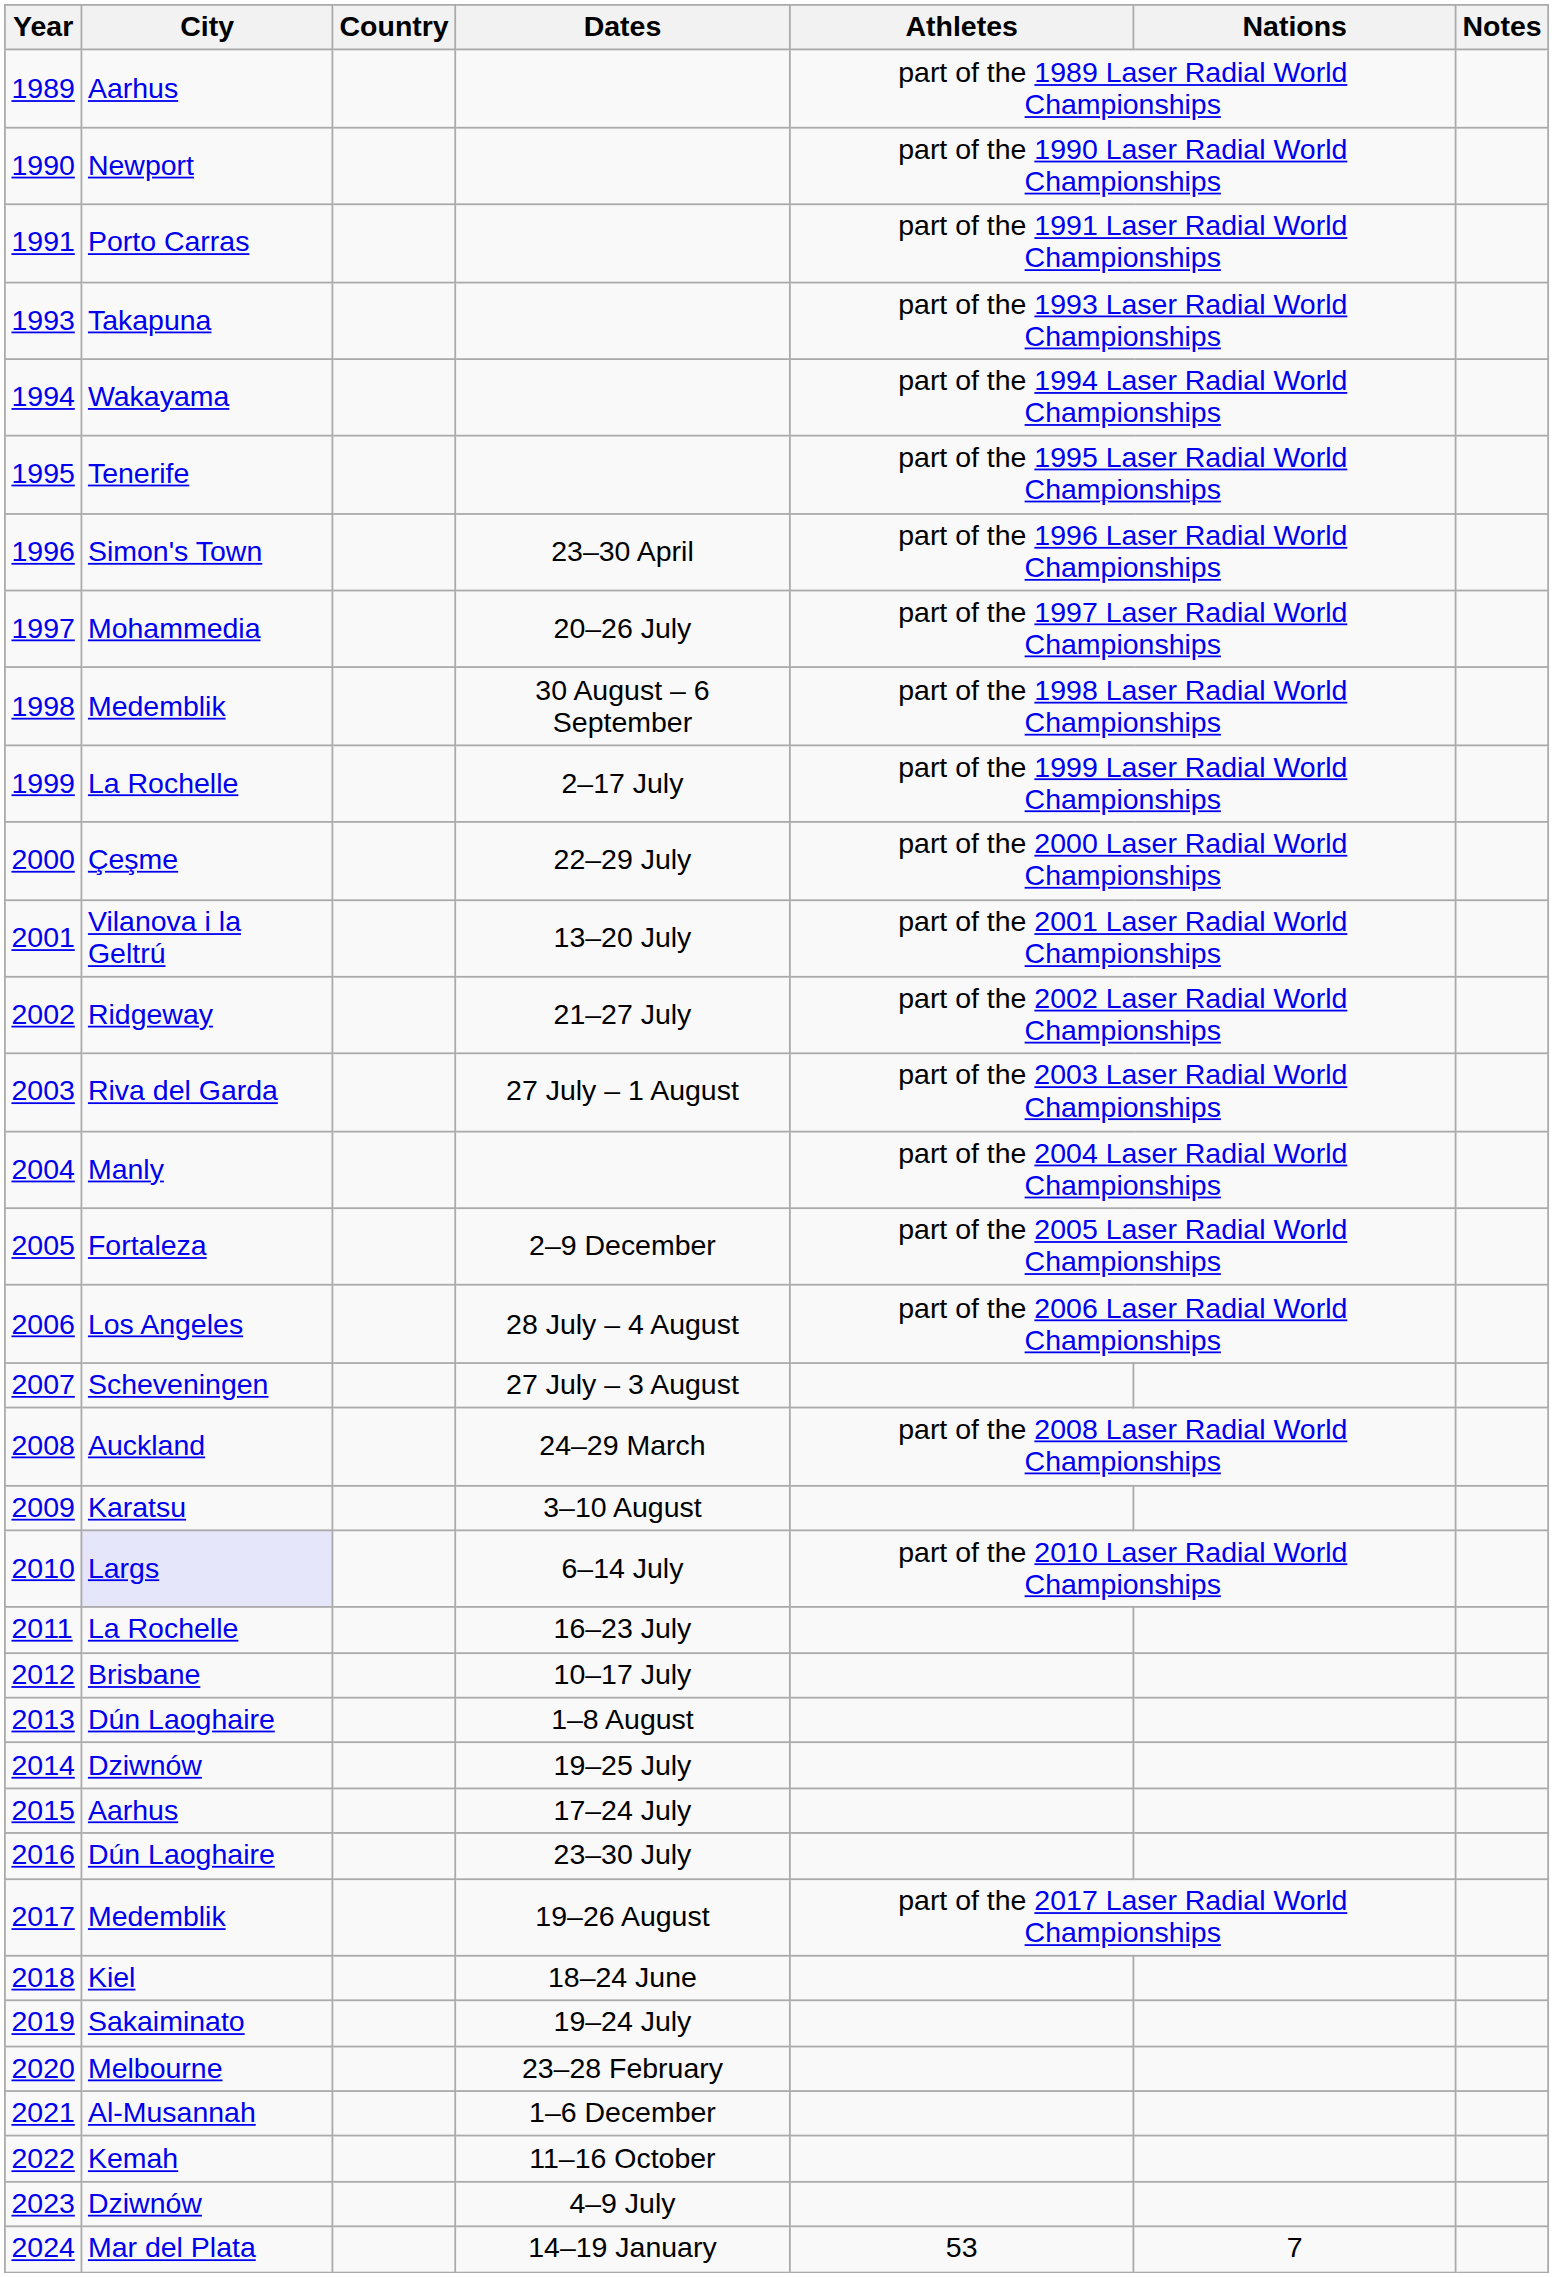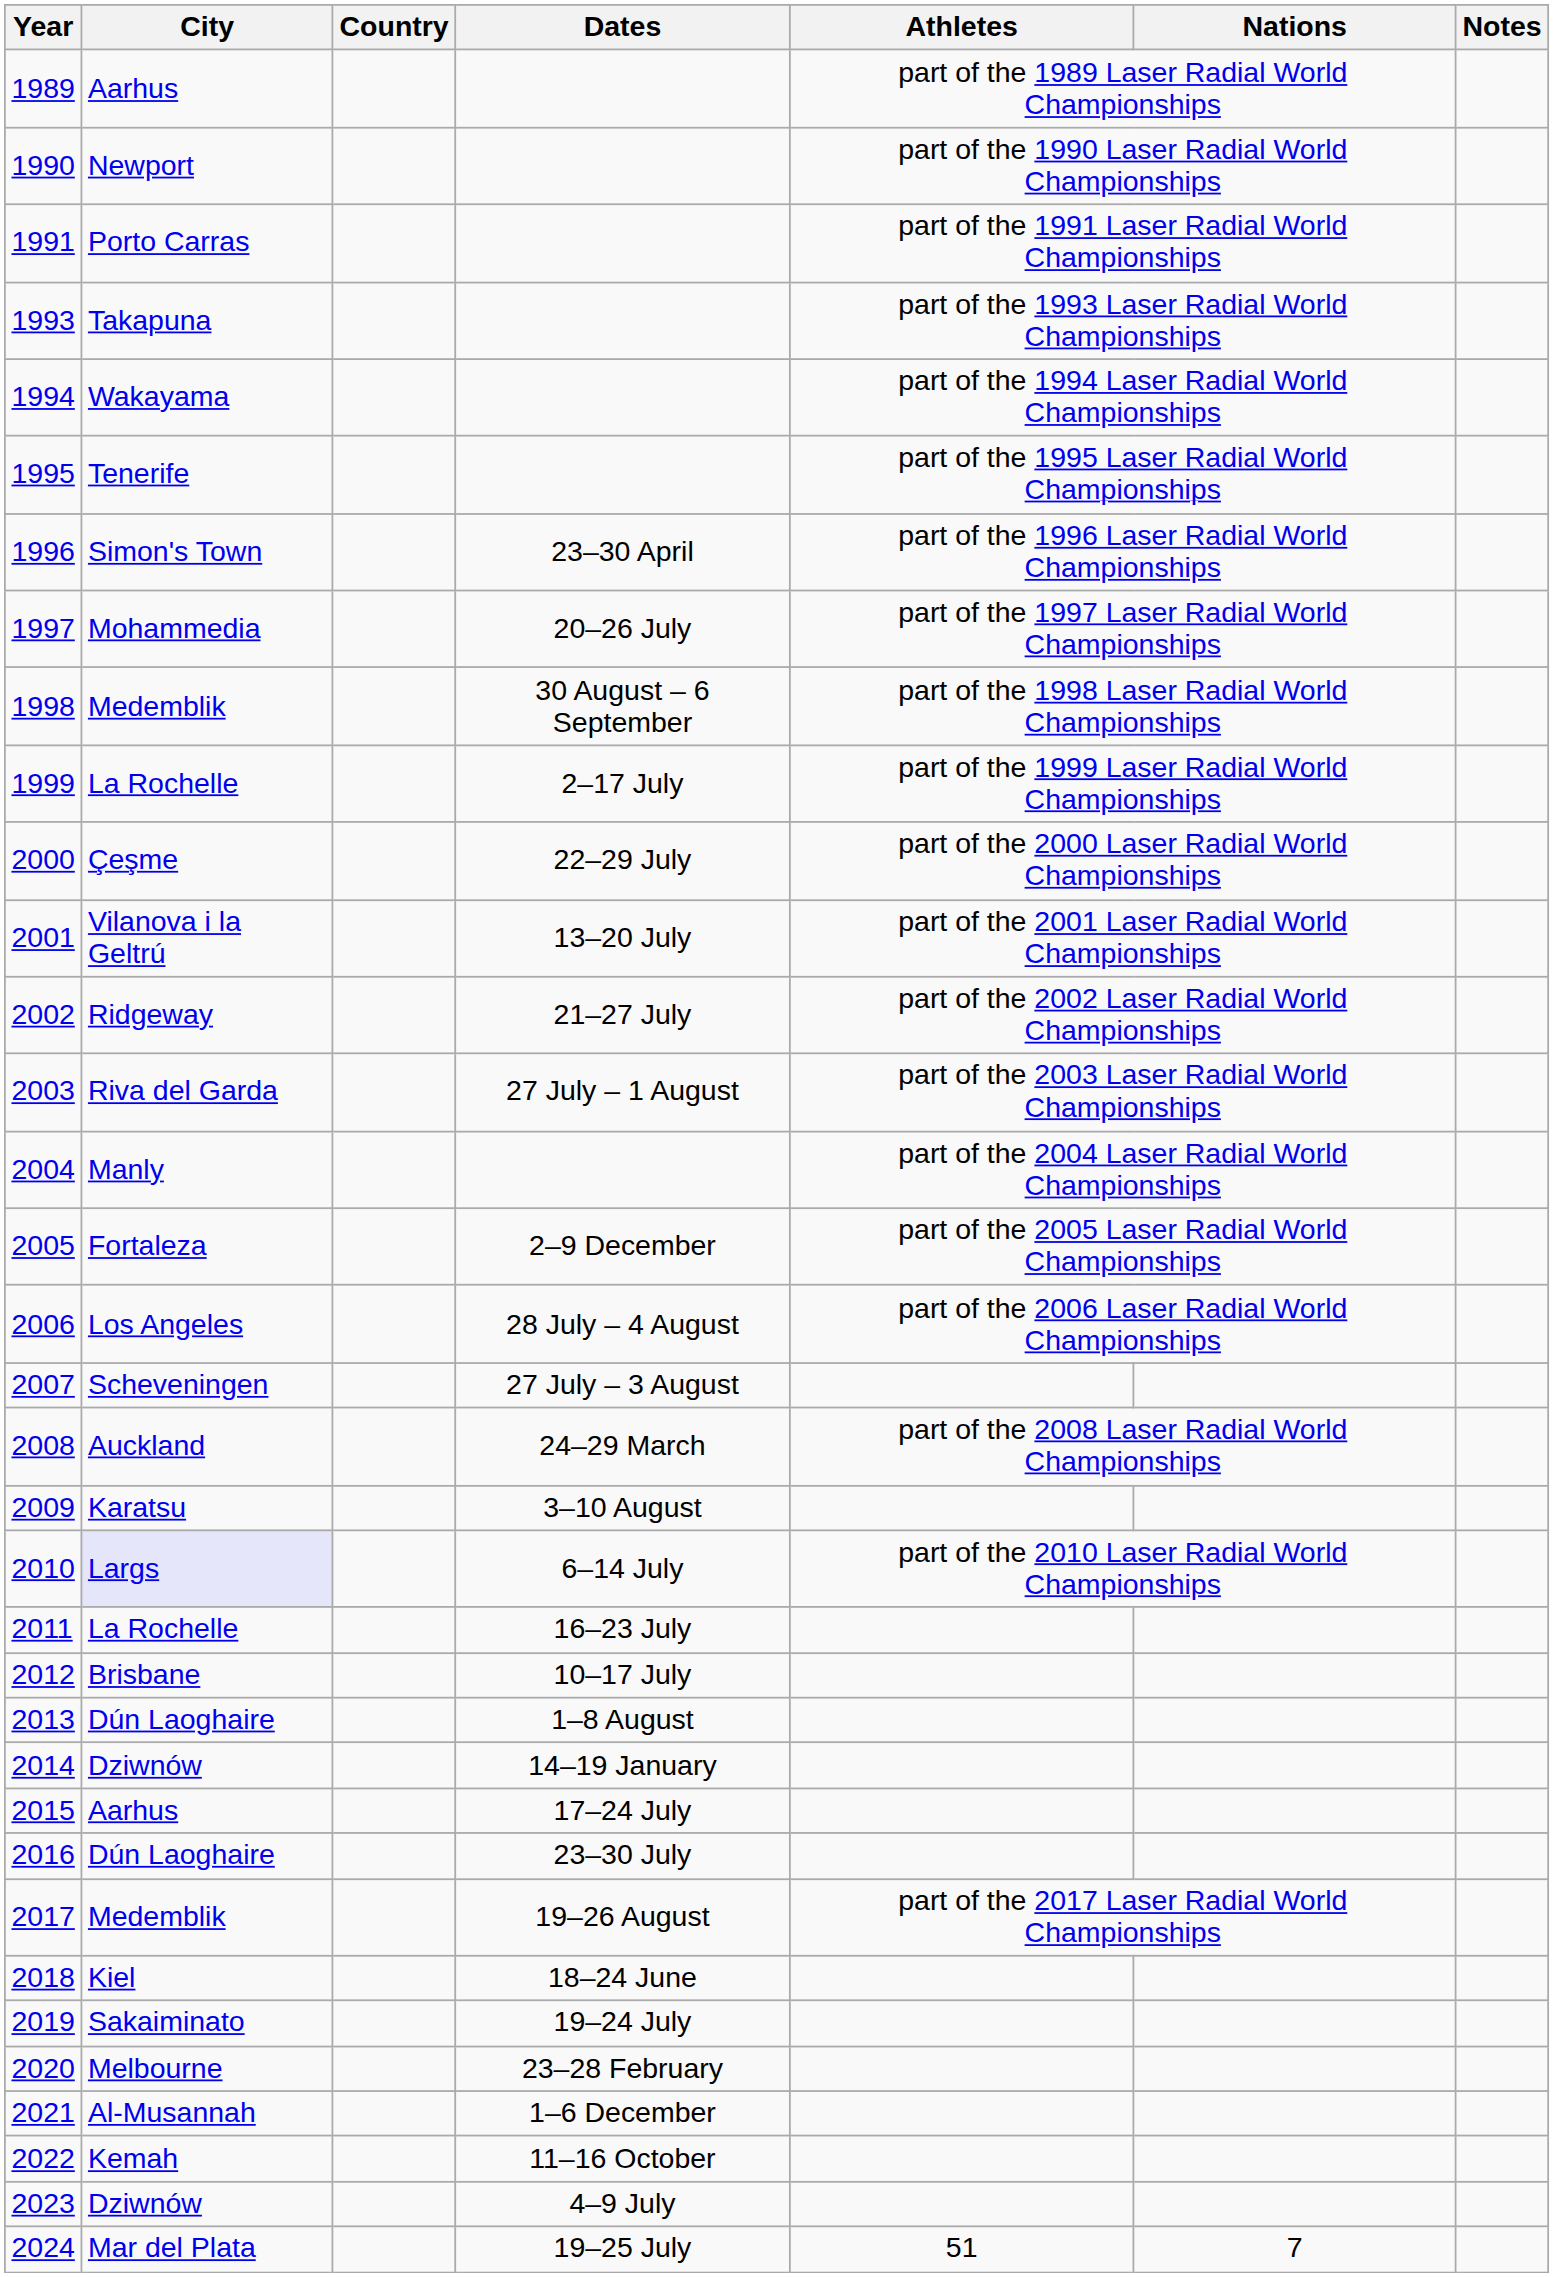 <table class="wikitable">
 <tr>
 <th>Year</th>
 <th>City</th>
 <th>Country</th>
 <th>Dates</th>
 <th>Athletes</th>
 <th>Nations</th>
 <th>Notes</th>
 </tr>
 <tr>
 <td><a href='#'>1989</a></td>
 <td><a href='#'>Aarhus</a></td>
 <td></td>
 <td align=center></td>
 <td style="text-align:center;" colspan="2">part of the <a href='#'>1989 Laser Radial World Championships</a></td>
 <td></td>
 </tr>
 <tr>
 <td><a href='#'>1990</a></td>
 <td><a href='#'>Newport</a></td>
 <td></td>
 <td align=center></td>
 <td style="text-align:center;" colspan="2">part of the <a href='#'>1990 Laser Radial World Championships</a></td>
 <td></td>
 </tr>
 <tr>
 <td><a href='#'>1991</a></td>
 <td><a href='#'>Porto Carras</a></td>
 <td></td>
 <td align=center></td>
 <td style="text-align:center;" colspan="2">part of the <a href='#'>1991 Laser Radial World Championships</a></td>
 <td></td>
 </tr>
 <tr>
 <td><a href='#'>1993</a></td>
 <td><a href='#'>Takapuna</a></td>
 <td></td>
 <td align=center></td>
 <td style="text-align:center;" colspan="2">part of the <a href='#'>1993 Laser Radial World Championships</a></td>
 <td></td>
 </tr>
 <tr>
 <td><a href='#'>1994</a></td>
 <td><a href='#'>Wakayama</a></td>
 <td></td>
 <td align=center></td>
 <td style="text-align:center;" colspan="2">part of the <a href='#'>1994 Laser Radial World Championships</a></td>
 <td></td>
 </tr>
 <tr>
 <td><a href='#'>1995</a></td>
 <td><a href='#'>Tenerife</a></td>
 <td></td>
 <td align=center></td>
 <td style="text-align:center;" colspan="2">part of the <a href='#'>1995 Laser Radial World Championships</a></td>
 <td></td>
 </tr>
 <tr>
 <td><a href='#'>1996</a></td>
 <td><a href='#'>Simon's Town</a></td>
 <td></td>
 <td align=center>23–30 April</td>
 <td style="text-align:center;" colspan="2">part of the <a href='#'>1996 Laser Radial World Championships</a></td>
 <td></td>
 </tr>
 <tr>
 <td><a href='#'>1997</a></td>
 <td><a href='#'>Mohammedia</a></td>
 <td></td>
 <td align=center>20–26 July</td>
 <td style="text-align:center;" colspan="2">part of the <a href='#'>1997 Laser Radial World Championships</a></td>
 <td></td>
 </tr>
 <tr>
 <td><a href='#'>1998</a></td>
 <td><a href='#'>Medemblik</a></td>
 <td></td>
 <td align=center>30 August – 6 September</td>
 <td style="text-align:center;" colspan="2">part of the <a href='#'>1998 Laser Radial World Championships</a></td>
 <td></td>
 </tr>
 <tr>
 <td><a href='#'>1999</a></td>
 <td><a href='#'>La Rochelle</a></td>
 <td></td>
 <td align=center>2–17 July</td>
 <td style="text-align:center;" colspan="2">part of the <a href='#'>1999 Laser Radial World Championships</a></td>
 <td></td>
 </tr>
 <tr>
 <td><a href='#'>2000</a></td>
 <td><a href='#'>Çeşme</a></td>
 <td></td>
 <td align=center>22–29 July</td>
 <td style="text-align:center;" colspan="2">part of the <a href='#'>2000 Laser Radial World Championships</a></td>
 <td></td>
 </tr>
 <tr>
 <td><a href='#'>2001</a></td>
 <td><a href='#'>Vilanova i la Geltrú</a></td>
 <td></td>
 <td align=center>13–20 July</td>
 <td style="text-align:center;" colspan="2">part of the <a href='#'>2001 Laser Radial World Championships</a></td>
 <td></td>
 </tr>
 <tr>
 <td><a href='#'>2002</a></td>
 <td><a href='#'>Ridgeway</a></td>
 <td></td>
 <td align=center>21–27 July</td>
 <td style="text-align:center;" colspan="2">part of the <a href='#'>2002 Laser Radial World Championships</a></td>
 <td></td>
 </tr>
 <tr>
 <td><a href='#'>2003</a></td>
 <td><a href='#'>Riva del Garda</a></td>
 <td></td>
 <td align=center>27 July – 1 August</td>
 <td style="text-align:center;" colspan="2">part of the <a href='#'>2003 Laser Radial World Championships</a></td>
 <td></td>
 </tr>
 <tr>
 <td><a href='#'>2004</a></td>
 <td><a href='#'>Manly</a></td>
 <td></td>
 <td align=center></td>
 <td style="text-align:center;" colspan="2">part of the <a href='#'>2004 Laser Radial World Championships</a></td>
 <td></td>
 </tr>
 <tr>
 <td><a href='#'>2005</a></td>
 <td><a href='#'>Fortaleza</a></td>
 <td></td>
 <td align=center>2–9 December</td>
 <td style="text-align:center;" colspan="2">part of the <a href='#'>2005 Laser Radial World Championships</a></td>
 <td></td>
 </tr>
 <tr>
 <td><a href='#'>2006</a></td>
 <td><a href='#'>Los Angeles</a></td>
 <td></td>
 <td align=center>28 July – 4 August</td>
 <td style="text-align:center;" colspan="2">part of the <a href='#'>2006 Laser Radial World Championships</a></td>
 <td></td>
 </tr>
 <tr>
 <td><a href='#'>2007</a></td>
 <td><a href='#'>Scheveningen</a></td>
 <td></td>
 <td align=center>27 July – 3 August</td>
 <td align=center></td>
 <td align=center></td>
 <td></td>
 </tr>
 <tr>
 <td><a href='#'>2008</a></td>
 <td><a href='#'>Auckland</a></td>
 <td></td>
 <td align=center>24–29 March</td>
 <td style="text-align:center;" colspan="2">part of the <a href='#'>2008 Laser Radial World Championships</a></td>
 <td></td>
 </tr>
 <tr>
 <td><a href='#'>2009</a></td>
 <td><a href='#'>Karatsu</a></td>
 <td></td>
 <td align=center>3–10 August</td>
 <td align=center></td>
 <td align=center></td>
 <td></td>
 </tr>
 <tr>
 <td><a href='#'>2010</a></td>
 <td style="background: lavender;"><a href='#'>Largs</a></td>
 <td></td>
 <td align=center>6–14 July</td>
 <td style="text-align:center;" colspan="2">part of the <a href='#'>2010 Laser Radial World Championships</a></td>
 <td></td>
 </tr>
 <tr>
 <td><a href='#'>2011</a></td>
 <td><a href='#'>La Rochelle</a></td>
 <td></td>
 <td align=center>16–23 July</td>
 <td align=center></td>
 <td align=center></td>
 <td></td>
 </tr>
 <tr>
 <td><a href='#'>2012</a></td>
 <td><a href='#'>Brisbane</a></td>
 <td></td>
 <td align=center>10–17 July</td>
 <td align=center></td>
 <td align=center></td>
 <td></td>
 </tr>
 <tr>
 <td><a href='#'>2013</a></td>
 <td><a href='#'>Dún Laoghaire</a></td>
 <td></td>
 <td align=center>1–8 August</td>
 <td align=center></td>
 <td align=center></td>
 <td></td>
 </tr>
 <tr>
 <td><a href='#'>2014</a></td>
 <td><a href='#'>Dziwnów</a></td>
 <td></td>
-<td align=center>19–25 July</td>
+<td align=center>14–19 January</td>
 <td align=center></td>
 <td align=center></td>
 <td></td>
 </tr>
 <tr>
 <td><a href='#'>2015</a></td>
 <td><a href='#'>Aarhus</a></td>
 <td></td>
 <td align=center>17–24 July</td>
 <td align=center></td>
 <td align=center></td>
 <td></td>
 </tr>
 <tr>
 <td><a href='#'>2016</a></td>
 <td><a href='#'>Dún Laoghaire</a></td>
 <td></td>
 <td align=center>23–30 July</td>
 <td align=center></td>
 <td align=center></td>
 <td></td>
 </tr>
 <tr>
 <td><a href='#'>2017</a></td>
 <td><a href='#'>Medemblik</a></td>
 <td></td>
 <td align=center>19–26 August</td>
 <td style="text-align:center;" colspan="2">part of the <a href='#'>2017 Laser Radial World Championships</a></td>
 <td></td>
 </tr>
 <tr>
 <td><a href='#'>2018</a></td>
 <td><a href='#'>Kiel</a></td>
 <td></td>
 <td align=center>18–24 June</td>
 <td align=center></td>
 <td align=center></td>
 <td></td>
 </tr>
 <tr>
 <td><a href='#'>2019</a></td>
 <td><a href='#'>Sakaiminato</a></td>
 <td></td>
 <td align=center>19–24 July</td>
 <td align=center></td>
 <td align=center></td>
 <td></td>
 </tr>
 <tr>
 <td><a href='#'>2020</a></td>
 <td><a href='#'>Melbourne</a></td>
 <td></td>
 <td align=center>23–28 February</td>
 <td align=center></td>
 <td align=center></td>
 <td></td>
 </tr>
 <tr>
 <td><a href='#'>2021</a></td>
 <td><a href='#'>Al-Musannah</a></td>
 <td></td>
 <td align=center>1–6 December</td>
 <td align=center></td>
 <td align=center></td>
 <td></td>
 </tr>
 <tr>
 <td><a href='#'>2022</a></td>
 <td><a href='#'>Kemah</a></td>
 <td></td>
 <td align=center>11–16 October</td>
 <td align=center></td>
 <td align=center></td>
 <td></td>
 </tr>
 <tr>
 <td><a href='#'>2023</a></td>
 <td><a href='#'>Dziwnów</a></td>
 <td></td>
 <td align=center>4–9 July</td>
 <td align=center></td>
 <td align=center></td>
 <td></td>
 </tr>
 <tr>
 <td><a href='#'>2024</a></td>
 <td><a href='#'>Mar del Plata</a></td>
 <td></td>
-<td align=center>14–19 January</td>
-<td align=center>53</td>
+<td align=center>19–25 July</td>
+<td align=center>51</td>
 <td align=center>7</td>
 <td></td>
 </tr>
 </table>
